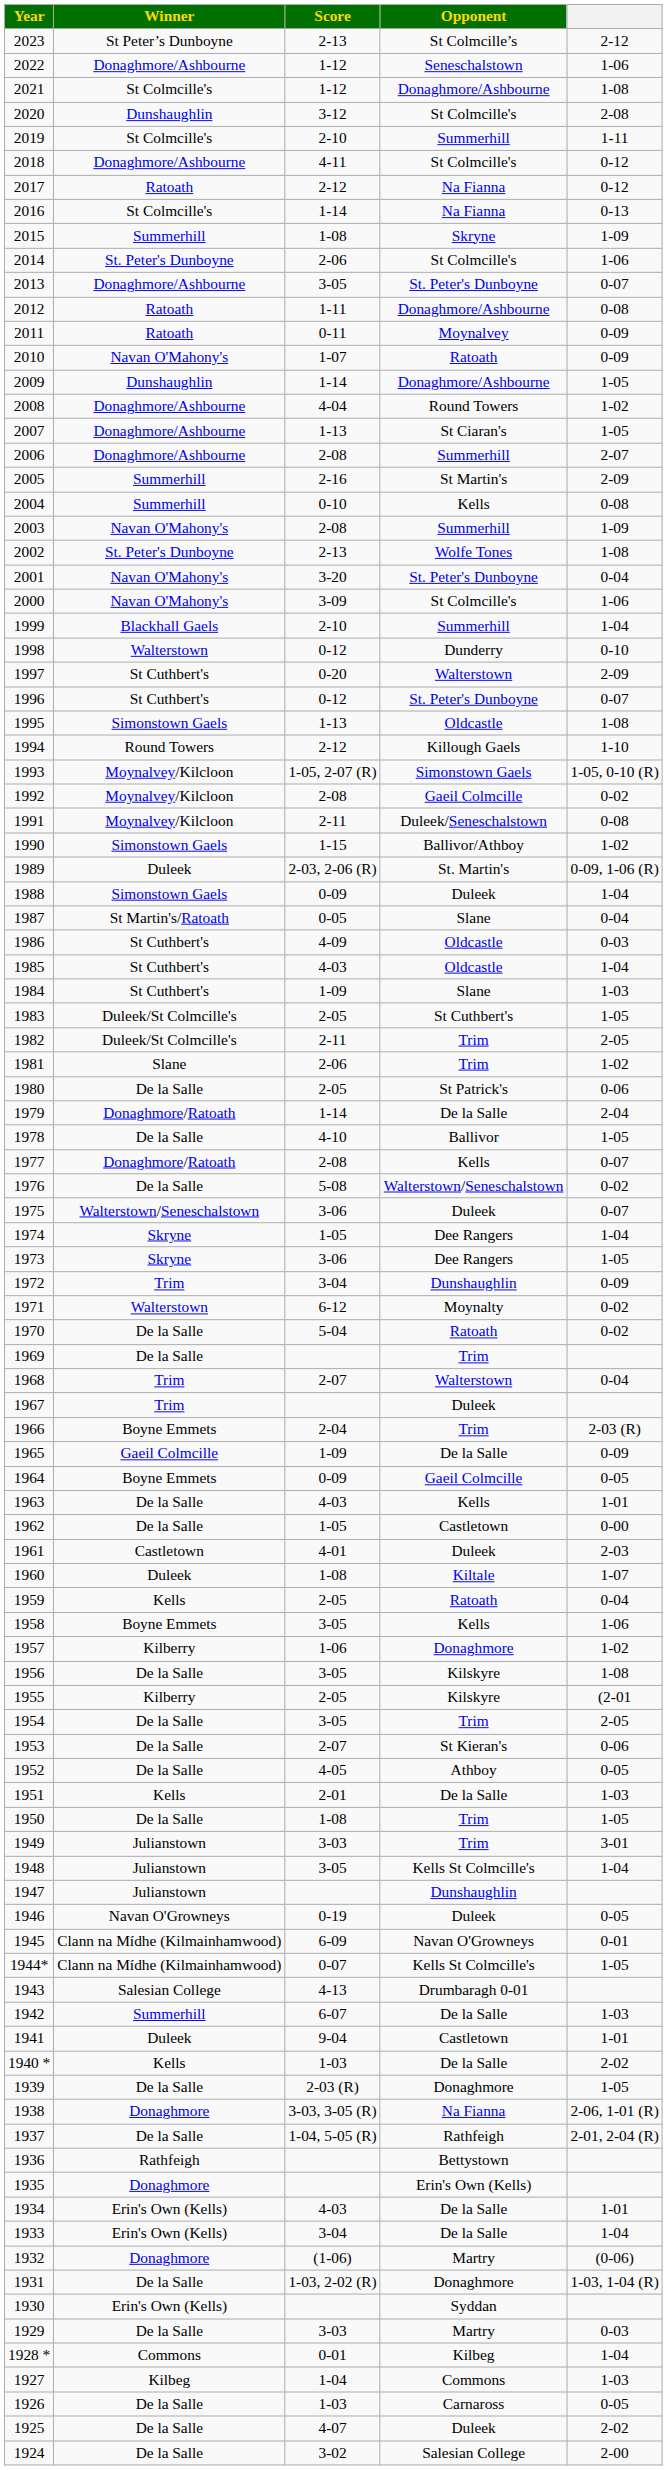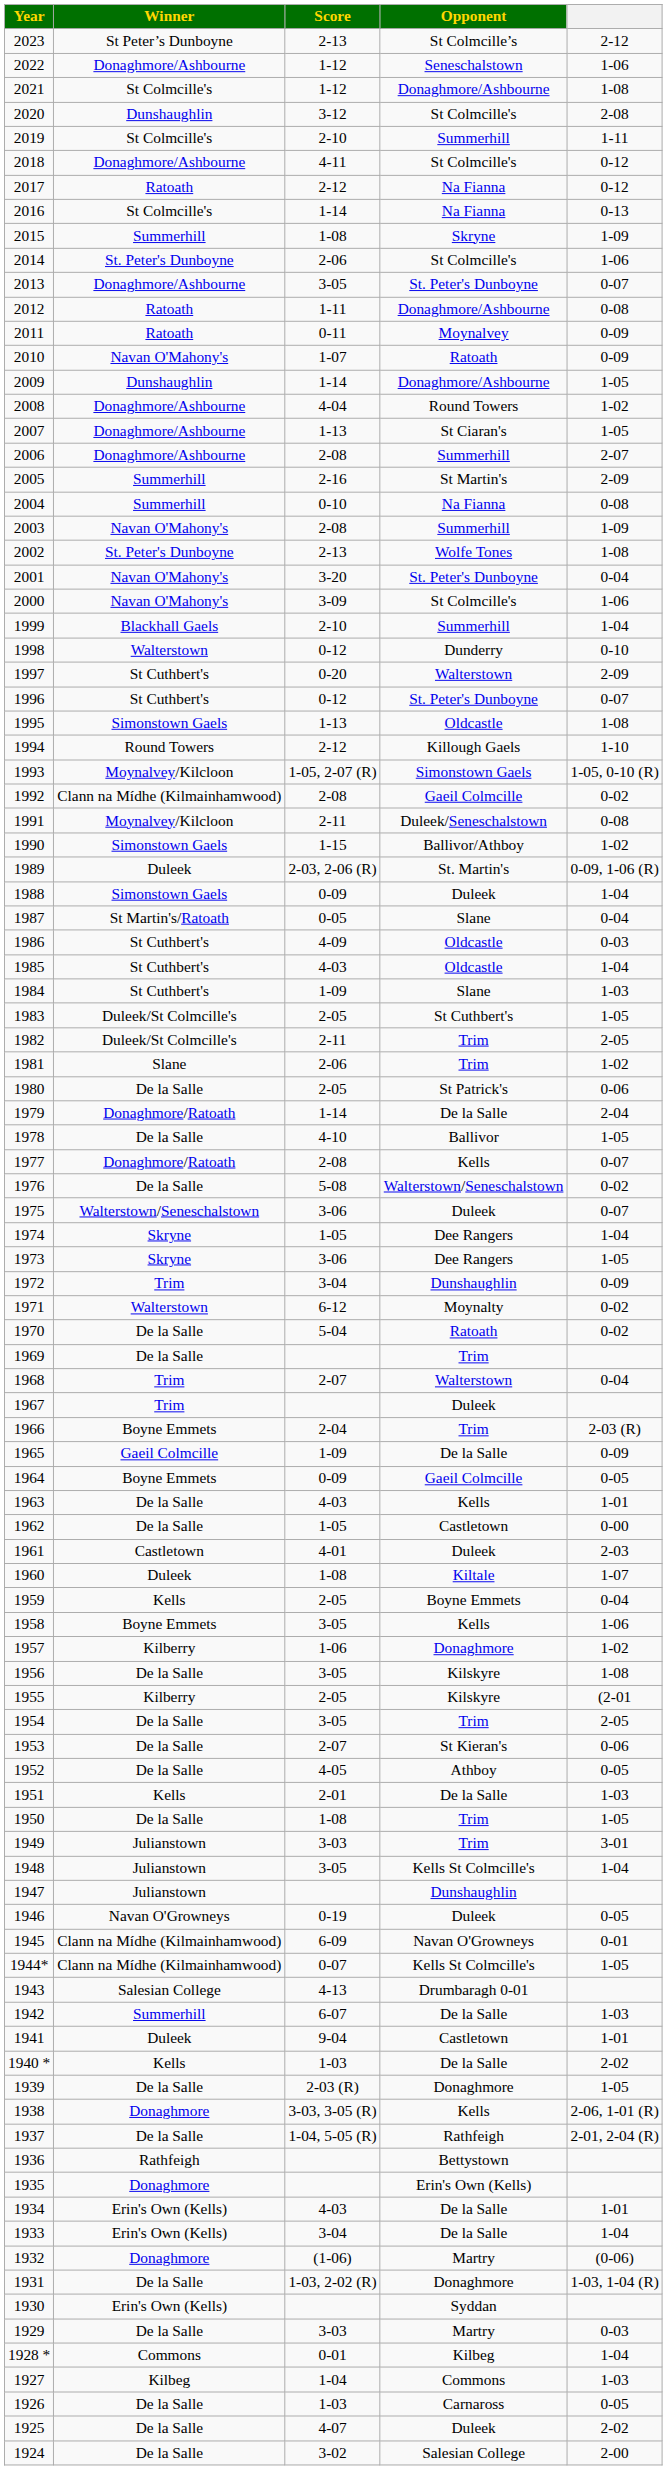 <table class="wikitable" style="text-align:center;">
 <tr>
 <th style="background:#007000;color:gold">Year</th>
 <th style="background:#007000;color:gold">Winner</th>
 <th style="background:#007000;color:gold">Score</th>
 <th style="background:#007000;color:gold">Opponent</th>
 <th></th>
 </tr>
 <tr>
 <td>2023</td>
 <td>St Peter’s Dunboyne</td>
 <td>2-13</td>
 <td>St Colmcille’s</td>
 <td>2-12</td>
 </tr>
 <tr>
 <td>2022</td>
 <td><a href='#'>Donaghmore/Ashbourne</a></td>
 <td>1-12</td>
 <td><a href='#'>Seneschalstown</a></td>
 <td>1-06</td>
 </tr>
 <tr>
 <td>2021</td>
 <td>St Colmcille's</td>
 <td>1-12</td>
 <td><a href='#'>Donaghmore/Ashbourne</a></td>
 <td>1-08</td>
 </tr>
 <tr>
 <td>2020</td>
 <td><a href='#'>Dunshaughlin</a></td>
 <td>3-12</td>
 <td>St Colmcille's</td>
 <td>2-08</td>
 </tr>
 <tr>
 <td>2019 </td>
 <td>St Colmcille's</td>
 <td>2-10</td>
 <td><a href='#'>Summerhill</a></td>
 <td>1-11</td>
 </tr>
 <tr>
 <td>2018 </td>
 <td><a href='#'>Donaghmore/Ashbourne</a></td>
 <td>4-11</td>
 <td>St Colmcille's</td>
 <td>0-12</td>
 </tr>
 <tr>
 <td>2017 </td>
 <td><a href='#'>Ratoath</a></td>
 <td>2-12</td>
 <td><a href='#'>Na Fianna</a></td>
 <td>0-12</td>
 </tr>
 <tr 15B.C>
 <td>2016 </td>
 <td>St Colmcille's</td>
 <td>1-14</td>
 <td><a href='#'>Na Fianna</a></td>
 <td>0-13</td>
 </tr>
 <tr>
 <td>2015 </td>
 <td><a href='#'>Summerhill</a></td>
 <td>1-08</td>
 <td><a href='#'>Skryne</a></td>
 <td>1-09</td>
 </tr>
 <tr>
 <td>2014 </td>
 <td><a href='#'>St. Peter's Dunboyne</a></td>
 <td>2-06</td>
 <td>St Colmcille's</td>
 <td>1-06</td>
 </tr>
 <tr>
 <td>2013 </td>
 <td><a href='#'>Donaghmore/Ashbourne</a></td>
 <td>3-05</td>
 <td><a href='#'>St. Peter's Dunboyne</a></td>
 <td>0-07</td>
 </tr>
 <tr>
 <td>2012 </td>
 <td><a href='#'>Ratoath</a></td>
 <td>1-11</td>
 <td><a href='#'>Donaghmore/Ashbourne</a></td>
 <td>0-08</td>
 </tr>
 <tr>
 <td>2011 </td>
 <td><a href='#'>Ratoath</a></td>
 <td>0-11</td>
 <td><a href='#'>Moynalvey</a></td>
 <td>0-09</td>
 </tr>
 <tr>
 <td>2010 </td>
 <td><a href='#'>Navan O'Mahony's</a></td>
 <td>1-07</td>
 <td><a href='#'>Ratoath</a></td>
 <td>0-09</td>
 </tr>
 <tr>
 <td>2009 </td>
 <td><a href='#'>Dunshaughlin</a></td>
 <td>1-14</td>
 <td><a href='#'>Donaghmore/Ashbourne</a></td>
 <td>1-05</td>
 </tr>
 <tr>
 <td>2008 </td>
 <td><a href='#'>Donaghmore/Ashbourne</a></td>
 <td>4-04</td>
 <td>Round Towers</td>
 <td>1-02</td>
 </tr>
 <tr>
 <td>2007 </td>
 <td><a href='#'>Donaghmore/Ashbourne</a></td>
 <td>1-13</td>
 <td>St Ciaran's</td>
 <td>1-05</td>
 </tr>
 <tr>
 <td>2006 </td>
 <td><a href='#'>Donaghmore/Ashbourne</a></td>
 <td>2-08</td>
 <td><a href='#'>Summerhill</a></td>
 <td>2-07</td>
 </tr>
 <tr>
 <td>2005</td>
 <td><a href='#'>Summerhill</a></td>
 <td>2-16</td>
 <td>St Martin's</td>
 <td>2-09</td>
 </tr>
 <tr>
 <td>2004</td>
 <td><a href='#'>Summerhill</a></td>
 <td>0-10</td>
-<td>Kells</td>
+<td><a href='#'>Na Fianna</a></td>
 <td>0-08</td>
 </tr>
 <tr>
 <td>2003</td>
 <td><a href='#'>Navan O'Mahony's</a></td>
 <td>2-08</td>
 <td><a href='#'>Summerhill</a></td>
 <td>1-09</td>
 </tr>
 <tr>
 <td>2002</td>
 <td><a href='#'>St. Peter's Dunboyne</a></td>
 <td>2-13</td>
 <td><a href='#'>Wolfe Tones</a></td>
 <td>1-08</td>
 </tr>
 <tr>
 <td>2001</td>
 <td><a href='#'>Navan O'Mahony's</a></td>
 <td>3-20</td>
 <td><a href='#'>St. Peter's Dunboyne</a></td>
 <td>0-04</td>
 </tr>
 <tr>
 <td>2000</td>
 <td><a href='#'>Navan O'Mahony's</a></td>
 <td>3-09</td>
 <td>St Colmcille's</td>
 <td>1-06</td>
 </tr>
 <tr>
 <td>1999</td>
 <td><a href='#'>Blackhall Gaels</a></td>
 <td>2-10</td>
 <td><a href='#'>Summerhill</a></td>
 <td>1-04</td>
 </tr>
 <tr>
 <td>1998</td>
 <td><a href='#'>Walterstown</a></td>
 <td>0-12</td>
 <td>Dunderry</td>
 <td>0-10</td>
 </tr>
 <tr>
 <td>1997</td>
 <td>St Cuthbert's</td>
 <td>0-20</td>
 <td><a href='#'>Walterstown</a></td>
 <td>2-09</td>
 </tr>
 <tr>
 <td>1996</td>
 <td>St Cuthbert's</td>
 <td>0-12</td>
 <td><a href='#'>St. Peter's Dunboyne</a></td>
 <td>0-07</td>
 </tr>
 <tr>
 <td>1995</td>
 <td><a href='#'>Simonstown Gaels</a></td>
 <td>1-13</td>
 <td><a href='#'>Oldcastle</a></td>
 <td>1-08</td>
 </tr>
 <tr>
 <td>1994</td>
 <td>Round Towers</td>
 <td>2-12</td>
 <td>Killough Gaels</td>
 <td>1-10</td>
 </tr>
 <tr>
 <td>1993</td>
 <td><a href='#'>Moynalvey</a>/Kilcloon</td>
 <td>1-05, 2-07 (R)</td>
 <td><a href='#'>Simonstown Gaels</a></td>
 <td>1-05, 0-10 (R)</td>
 </tr>
 <tr>
 <td>1992</td>
-<td><a href='#'>Moynalvey</a>/Kilcloon</td>
+<td>Clann na Mídhe (Kilmainhamwood)</td>
 <td>2-08</td>
 <td><a href='#'>Gaeil Colmcille</a></td>
 <td>0-02</td>
 </tr>
 <tr>
 <td>1991</td>
 <td><a href='#'>Moynalvey</a>/Kilcloon</td>
 <td>2-11</td>
 <td>Duleek/<a href='#'>Seneschalstown</a></td>
 <td>0-08</td>
 </tr>
 <tr>
 <td>1990</td>
 <td><a href='#'>Simonstown Gaels</a></td>
 <td>1-15</td>
 <td>Ballivor/Athboy</td>
 <td>1-02</td>
 </tr>
 <tr>
 <td>1989</td>
 <td>Duleek</td>
 <td>2-03, 2-06 (R)</td>
 <td>St. Martin's</td>
 <td>0-09, 1-06 (R)</td>
 </tr>
 <tr>
 <td>1988</td>
 <td><a href='#'>Simonstown Gaels</a></td>
 <td>0-09</td>
 <td>Duleek</td>
 <td>1-04</td>
 </tr>
 <tr>
 <td>1987</td>
 <td>St Martin's/<a href='#'>Ratoath</a></td>
 <td>0-05</td>
 <td>Slane</td>
 <td>0-04</td>
 </tr>
 <tr>
 <td>1986</td>
 <td>St Cuthbert's</td>
 <td>4-09</td>
 <td><a href='#'>Oldcastle</a></td>
 <td>0-03</td>
 </tr>
 <tr>
 <td>1985</td>
 <td>St Cuthbert's</td>
 <td>4-03</td>
 <td><a href='#'>Oldcastle</a></td>
 <td>1-04</td>
 </tr>
 <tr>
 <td>1984</td>
 <td>St Cuthbert's</td>
 <td>1-09</td>
 <td>Slane</td>
 <td>1-03</td>
 </tr>
 <tr>
 <td>1983</td>
 <td>Duleek/St Colmcille's</td>
 <td>2-05</td>
 <td>St Cuthbert's</td>
 <td>1-05</td>
 </tr>
 <tr>
 <td>1982</td>
 <td>Duleek/St Colmcille's</td>
 <td>2-11</td>
 <td><a href='#'>Trim</a></td>
 <td>2-05</td>
 </tr>
 <tr>
 <td>1981</td>
 <td>Slane</td>
 <td>2-06</td>
 <td><a href='#'>Trim</a></td>
 <td>1-02</td>
 </tr>
 <tr>
 <td>1980</td>
 <td>De la Salle</td>
 <td>2-05</td>
 <td>St Patrick's</td>
 <td>0-06</td>
 </tr>
 <tr>
 <td>1979</td>
 <td><a href='#'>Donaghmore</a>/<a href='#'>Ratoath</a></td>
 <td>1-14</td>
 <td>De la Salle</td>
 <td>2-04</td>
 </tr>
 <tr>
 <td>1978</td>
 <td>De la Salle</td>
 <td>4-10</td>
 <td>Ballivor</td>
 <td>1-05</td>
 </tr>
 <tr>
 <td>1977</td>
 <td><a href='#'>Donaghmore</a>/<a href='#'>Ratoath</a></td>
 <td>2-08</td>
 <td>Kells</td>
 <td>0-07</td>
 </tr>
 <tr>
 <td>1976</td>
 <td>De la Salle</td>
 <td>5-08</td>
 <td><a href='#'>Walterstown</a>/<a href='#'>Seneschalstown</a></td>
 <td>0-02</td>
 </tr>
 <tr>
 <td>1975</td>
 <td><a href='#'>Walterstown</a>/<a href='#'>Seneschalstown</a></td>
 <td>3-06</td>
 <td>Duleek</td>
 <td>0-07</td>
 </tr>
 <tr>
 <td>1974</td>
 <td><a href='#'>Skryne</a></td>
 <td>1-05</td>
 <td>Dee Rangers</td>
 <td>1-04</td>
 </tr>
 <tr>
 <td>1973</td>
 <td><a href='#'>Skryne</a></td>
 <td>3-06</td>
 <td>Dee Rangers</td>
 <td>1-05</td>
 </tr>
 <tr>
 <td>1972</td>
 <td><a href='#'>Trim</a></td>
 <td>3-04</td>
 <td><a href='#'>Dunshaughlin</a></td>
 <td>0-09</td>
 </tr>
 <tr>
 <td>1971</td>
 <td><a href='#'>Walterstown</a></td>
 <td>6-12</td>
 <td>Moynalty</td>
 <td>0-02</td>
 </tr>
 <tr>
 <td>1970</td>
 <td>De la Salle</td>
 <td>5-04</td>
 <td><a href='#'>Ratoath</a></td>
 <td>0-02</td>
 </tr>
 <tr>
 <td>1969</td>
 <td>De la Salle</td>
 <td></td>
 <td><a href='#'>Trim</a></td>
 <td></td>
 </tr>
 <tr>
 <td>1968</td>
 <td><a href='#'>Trim</a></td>
 <td>2-07</td>
 <td><a href='#'>Walterstown</a></td>
 <td>0-04</td>
 </tr>
 <tr>
 <td>1967</td>
 <td><a href='#'>Trim</a></td>
 <td></td>
 <td>Duleek</td>
 <td></td>
 </tr>
 <tr>
 <td>1966</td>
 <td>Boyne Emmets</td>
 <td>2-04</td>
 <td><a href='#'>Trim</a></td>
 <td>2-03 (R)</td>
 </tr>
 <tr>
 <td>1965</td>
 <td><a href='#'>Gaeil Colmcille</a></td>
 <td>1-09</td>
 <td>De la Salle</td>
 <td>0-09</td>
 </tr>
 <tr>
 <td>1964</td>
 <td>Boyne Emmets</td>
 <td>0-09</td>
 <td><a href='#'>Gaeil Colmcille</a></td>
 <td>0-05</td>
 </tr>
 <tr>
 <td>1963</td>
 <td>De la Salle</td>
 <td>4-03</td>
 <td>Kells</td>
 <td>1-01</td>
 </tr>
 <tr>
 <td>1962</td>
 <td>De la Salle</td>
 <td>1-05</td>
 <td>Castletown</td>
 <td>0-00</td>
 </tr>
 <tr>
 <td>1961</td>
 <td>Castletown</td>
 <td>4-01</td>
 <td>Duleek</td>
 <td>2-03</td>
 </tr>
 <tr>
 <td>1960</td>
 <td>Duleek</td>
 <td>1-08</td>
 <td><a href='#'>Kiltale</a></td>
 <td>1-07</td>
 </tr>
 <tr>
 <td>1959</td>
 <td>Kells</td>
 <td>2-05</td>
-<td><a href='#'>Ratoath</a></td>
+<td>Boyne Emmets</td>
 <td>0-04</td>
 </tr>
 <tr>
 <td>1958 </td>
 <td>Boyne Emmets</td>
 <td>3-05</td>
 <td>Kells</td>
 <td>1-06</td>
 </tr>
 <tr>
 <td>1957</td>
 <td>Kilberry</td>
 <td>1-06</td>
 <td><a href='#'>Donaghmore</a></td>
 <td>1-02</td>
 </tr>
 <tr>
 <td>1956</td>
 <td>De la Salle</td>
 <td>3-05</td>
 <td>Kilskyre</td>
 <td>1-08</td>
 </tr>
 <tr>
 <td>1955</td>
 <td>Kilberry</td>
 <td>2-05</td>
 <td>Kilskyre</td>
 <td>(2-01</td>
 </tr>
 <tr>
 <td>1954</td>
 <td>De la Salle</td>
 <td>3-05</td>
 <td><a href='#'>Trim</a></td>
 <td>2-05</td>
 </tr>
 <tr>
 <td>1953</td>
 <td>De la Salle</td>
 <td>2-07</td>
 <td>St Kieran's</td>
 <td>0-06</td>
 </tr>
 <tr>
 <td>1952</td>
 <td>De la Salle</td>
 <td>4-05</td>
 <td>Athboy</td>
 <td>0-05</td>
 </tr>
 <tr>
 <td>1951</td>
 <td>Kells</td>
 <td>2-01</td>
 <td>De la Salle</td>
 <td>1-03</td>
 </tr>
 <tr>
 <td>1950</td>
 <td>De la Salle</td>
 <td>1-08</td>
 <td><a href='#'>Trim</a></td>
 <td>1-05</td>
 </tr>
 <tr>
 <td>1949</td>
 <td>Julianstown</td>
 <td>3-03</td>
 <td><a href='#'>Trim</a></td>
 <td>3-01</td>
 </tr>
 <tr>
 <td>1948</td>
 <td>Julianstown</td>
 <td>3-05</td>
 <td>Kells St Colmcille's</td>
 <td>1-04</td>
 </tr>
 <tr>
 <td>1947</td>
 <td>Julianstown</td>
 <td></td>
 <td><a href='#'>Dunshaughlin</a></td>
 <td></td>
 </tr>
 <tr>
 <td>1946</td>
 <td>Navan O'Growneys</td>
 <td>0-19</td>
 <td>Duleek</td>
 <td>0-05</td>
 </tr>
 <tr>
 <td>1945</td>
 <td>Clann na Mídhe (Kilmainhamwood)</td>
 <td>6-09</td>
 <td>Navan O'Growneys</td>
 <td>0-01</td>
 </tr>
 <tr>
 <td>1944*</td>
 <td>Clann na Mídhe (Kilmainhamwood)</td>
 <td>0-07</td>
 <td>Kells St Colmcille's</td>
 <td>1-05</td>
 </tr>
 <tr>
 <td>1943</td>
 <td>Salesian College</td>
 <td>4-13</td>
 <td>Drumbaragh 0-01</td>
 </tr>
 <tr>
 <td>1942</td>
 <td><a href='#'>Summerhill</a></td>
 <td>6-07</td>
 <td>De la Salle</td>
 <td>1-03</td>
 </tr>
 <tr>
 <td>1941</td>
 <td>Duleek</td>
 <td>9-04</td>
 <td>Castletown</td>
 <td>1-01</td>
 </tr>
 <tr>
 <td>1940 *</td>
 <td>Kells</td>
 <td>1-03</td>
 <td>De la Salle</td>
 <td>2-02</td>
 </tr>
 <tr>
 <td>1939</td>
 <td>De la Salle</td>
 <td>2-03 (R)</td>
 <td>Donaghmore</td>
 <td>1-05</td>
 </tr>
 <tr>
 <td>1938</td>
 <td><a href='#'>Donaghmore</a></td>
 <td>3-03, 3-05 (R)</td>
-<td><a href='#'>Na Fianna</a></td>
+<td>Kells</td>
 <td>2-06, 1-01 (R)</td>
 </tr>
 <tr>
 <td>1937</td>
 <td>De la Salle</td>
 <td>1-04, 5-05 (R)</td>
 <td>Rathfeigh</td>
 <td>2-01, 2-04 (R)</td>
 </tr>
 <tr>
 <td>1936</td>
 <td>Rathfeigh</td>
 <td></td>
 <td>Bettystown</td>
 <td></td>
 </tr>
 <tr>
 <td>1935</td>
 <td><a href='#'>Donaghmore</a></td>
 <td></td>
 <td>Erin's Own (Kells)</td>
 <td></td>
 </tr>
 <tr>
 <td>1934</td>
 <td>Erin's Own (Kells)</td>
 <td>4-03</td>
 <td>De la Salle</td>
 <td>1-01</td>
 </tr>
 <tr>
 <td>1933</td>
 <td>Erin's Own (Kells)</td>
 <td>3-04</td>
 <td>De la Salle</td>
 <td>1-04</td>
 </tr>
 <tr>
 <td>1932</td>
 <td><a href='#'>Donaghmore</a></td>
 <td>(1-06)</td>
 <td>Martry</td>
 <td>(0-06)</td>
 </tr>
 <tr>
 <td>1931</td>
 <td>De la Salle</td>
 <td>1-03, 2-02 (R)</td>
 <td>Donaghmore</td>
 <td>1-03, 1-04 (R)</td>
 </tr>
 <tr>
 <td>1930</td>
 <td>Erin's Own (Kells)</td>
 <td></td>
 <td>Syddan</td>
 <td></td>
 </tr>
 <tr>
 <td>1929</td>
 <td>De la Salle</td>
 <td>3-03</td>
 <td>Martry</td>
 <td>0-03</td>
 </tr>
 <tr>
 <td>1928 *</td>
 <td>Commons</td>
 <td>0-01</td>
 <td>Kilbeg</td>
 <td>1-04</td>
 </tr>
 <tr>
 <td>1927</td>
 <td>Kilbeg</td>
 <td>1-04</td>
 <td>Commons</td>
 <td>1-03</td>
 </tr>
 <tr>
 <td>1926</td>
 <td>De la Salle</td>
 <td>1-03</td>
 <td>Carnaross</td>
 <td>0-05</td>
 </tr>
 <tr>
 <td>1925</td>
 <td>De la Salle</td>
 <td>4-07</td>
 <td>Duleek</td>
 <td>2-02</td>
 </tr>
 <tr>
 <td>1924</td>
 <td>De la Salle</td>
 <td>3-02</td>
 <td>Salesian College</td>
 <td>2-00</td>
 </tr>
 </table>
